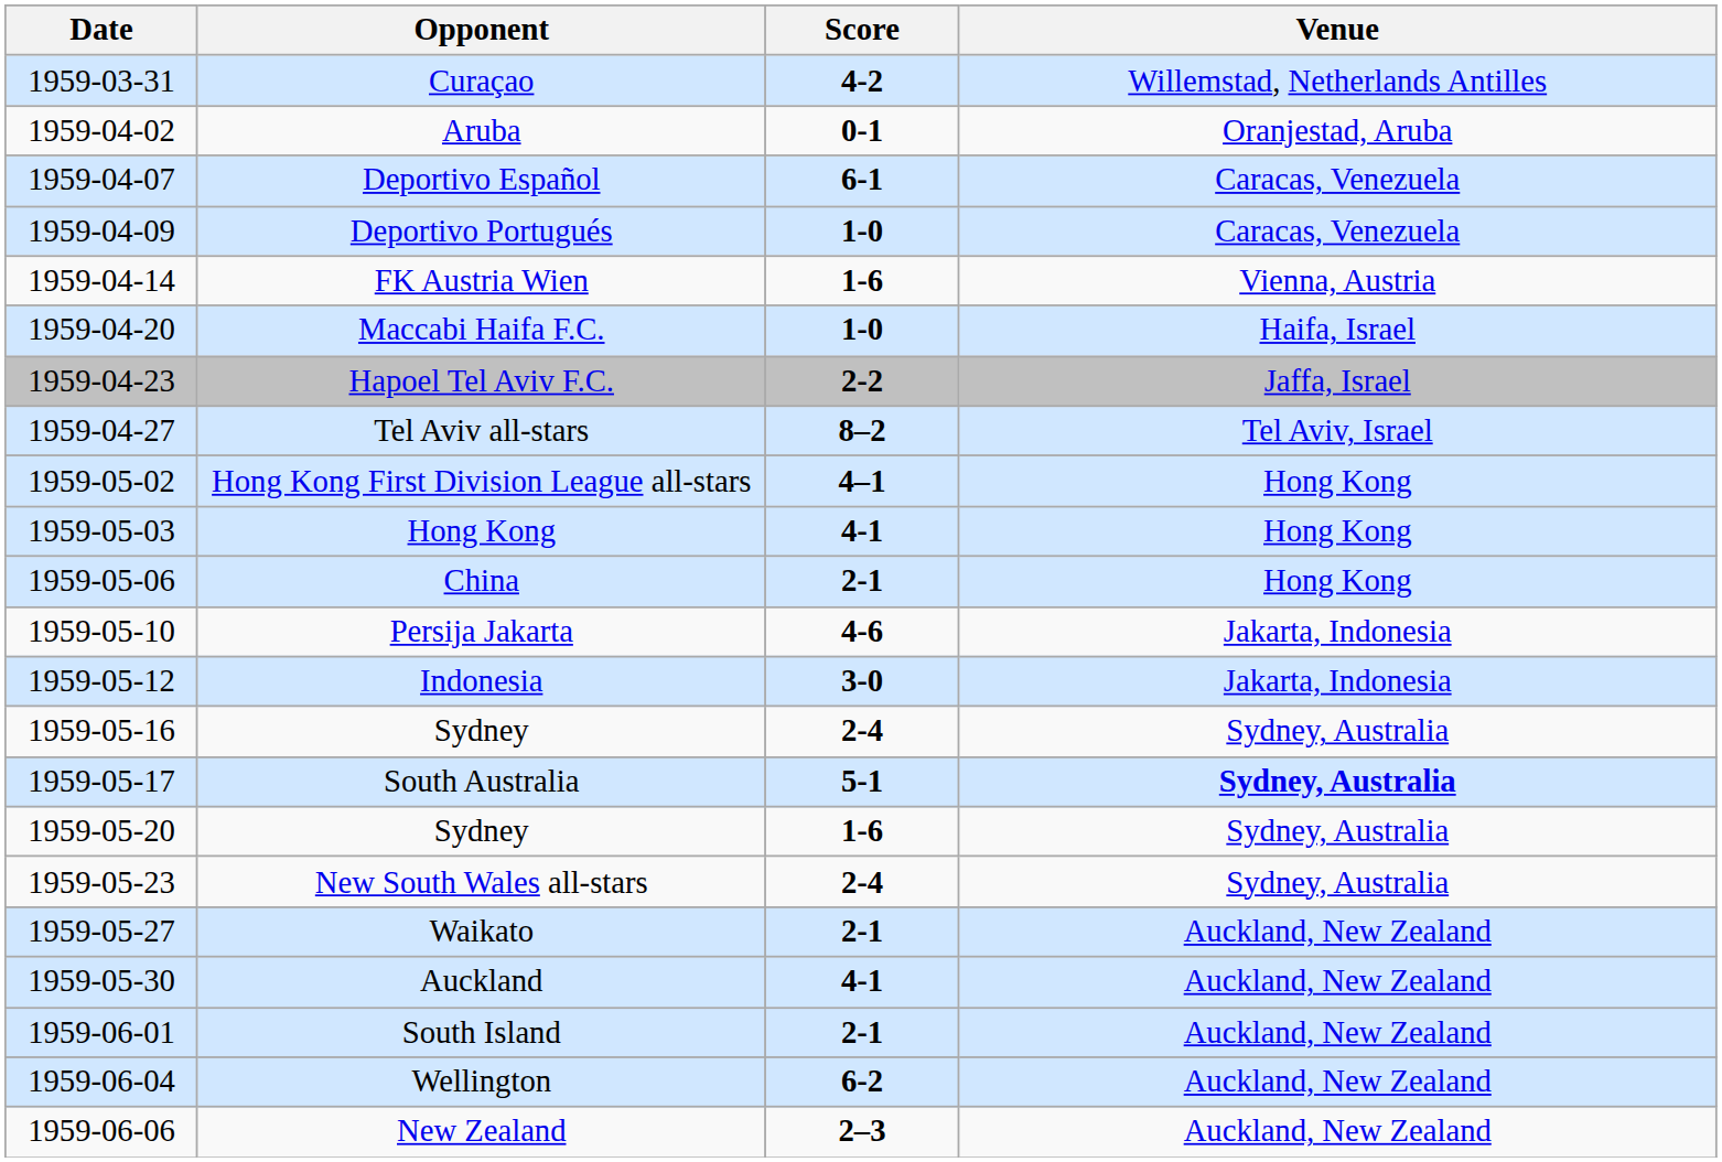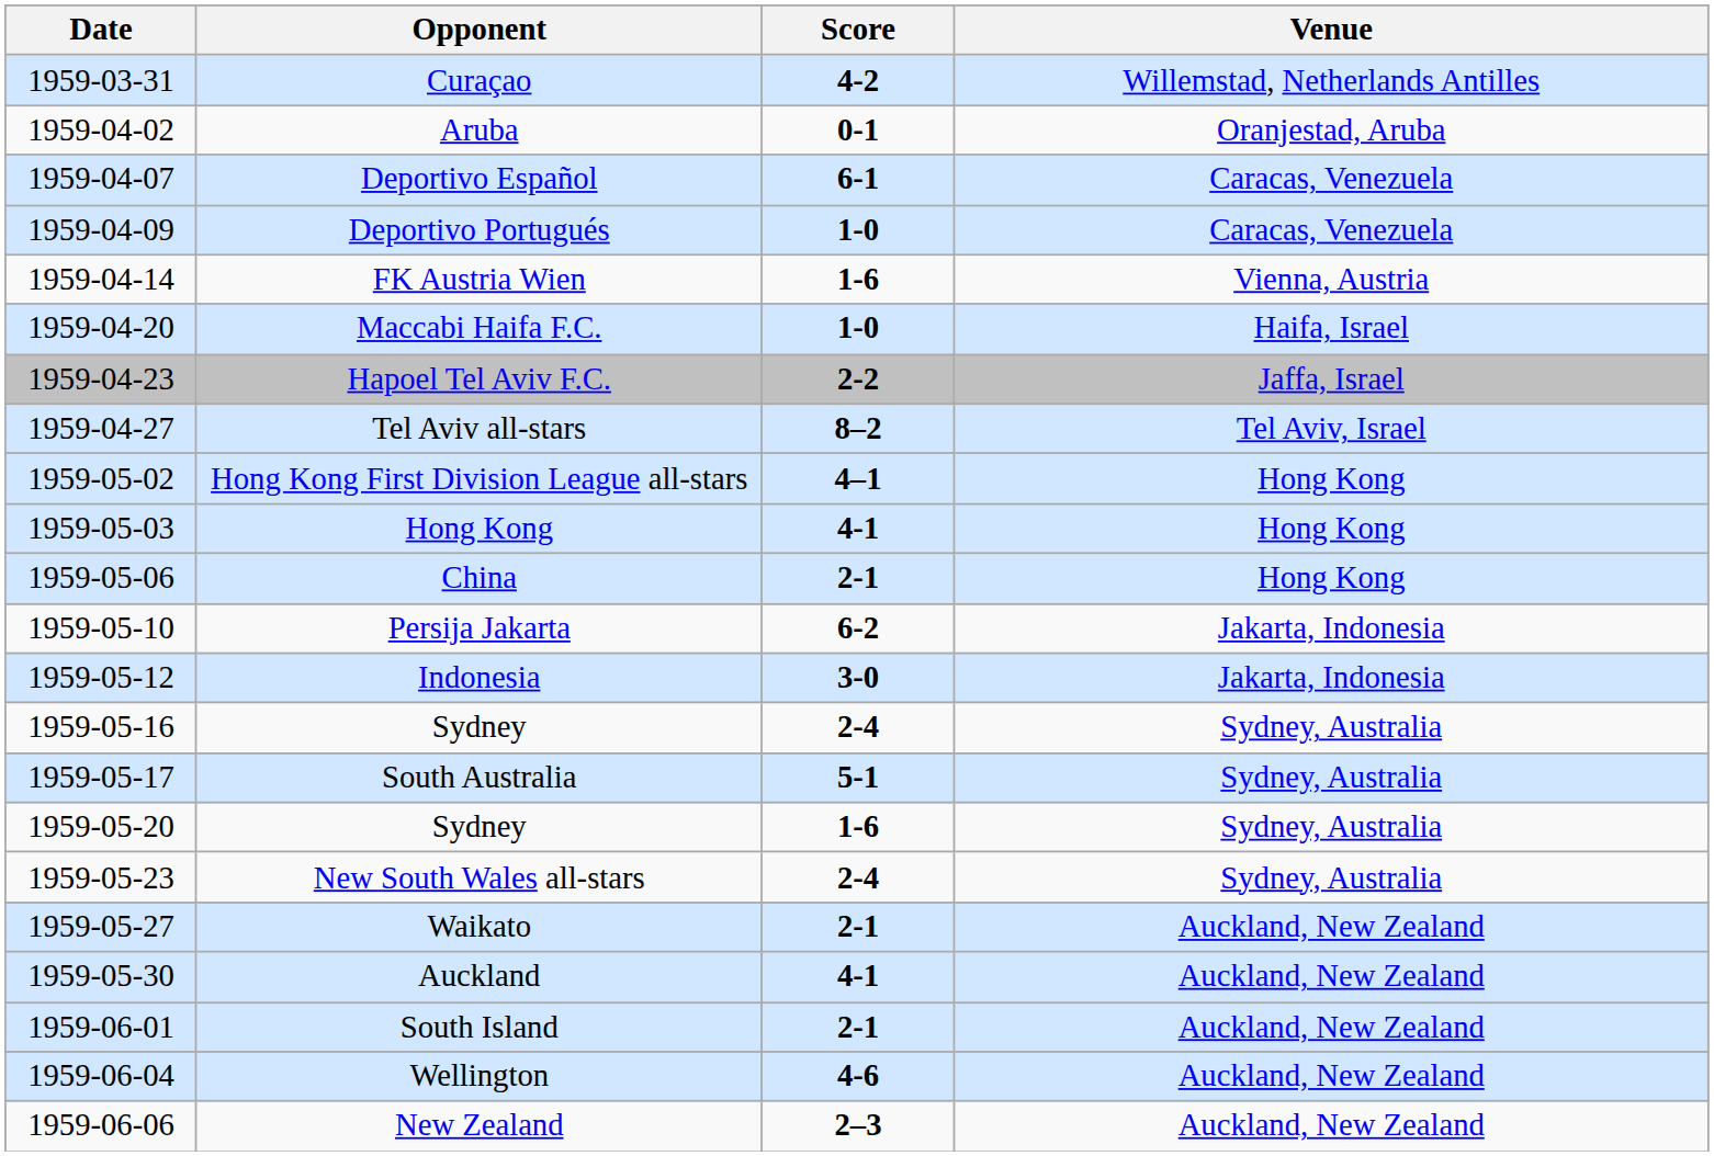 <table class="wikitable" style="text-align: center;">
 <tr>
 <th width=5%>Date</th>
 <th width=15%>Opponent</th>
 <th width=5%>Score</th>
 <th width=20%>Venue</th>
 </tr>
 <tr align=center bgcolor=#D0E7FF>
 <td>1959-03-31</td>
 <td><a href='#'>Curaçao</a></td>
 <td><strong>4-2</strong></td>
 <td><a href='#'>Willemstad</a>, <a href='#'>Netherlands Antilles</a></td>
 </tr>
 <tr>
 <td>1959-04-02</td>
 <td><a href='#'>Aruba</a></td>
 <td><strong>0-1</strong></td>
 <td><a href='#'>Oranjestad, Aruba</a></td>
 </tr>
 <tr align=center bgcolor=#D0E7FF>
 <td>1959-04-07</td>
 <td><a href='#'>Deportivo Español</a></td>
 <td><strong>6-1</strong></td>
 <td><a href='#'>Caracas, Venezuela</a></td>
 </tr>
 <tr align=center bgcolor=#D0E7FF>
 <td>1959-04-09</td>
 <td><a href='#'>Deportivo Portugués</a></td>
 <td><strong>1-0</strong></td>
 <td><a href='#'>Caracas, Venezuela</a></td>
 </tr>
 <tr>
 <td>1959-04-14</td>
 <td><a href='#'>FK Austria Wien</a></td>
 <td><strong>1-6</strong></td>
 <td><a href='#'>Vienna, Austria</a></td>
 </tr>
 <tr align=center bgcolor=#D0E7FF>
 <td>1959-04-20</td>
 <td><a href='#'>Maccabi Haifa F.C.</a></td>
 <td><strong>1-0</strong></td>
 <td><a href='#'>Haifa, Israel</a></td>
 </tr>
 <tr align=center bgcolor=silver>
 <td>1959-04-23</td>
 <td><a href='#'>Hapoel Tel Aviv F.C.</a></td>
 <td><strong>2-2</strong></td>
 <td><a href='#'>Jaffa, Israel</a></td>
 </tr>
 <tr align=center bgcolor=#D0E7FF>
 <td>1959-04-27</td>
 <td>Tel Aviv all-stars</td>
 <td><strong>8–2</strong></td>
 <td><a href='#'>Tel Aviv, Israel</a></td>
 </tr>
 <tr align=center bgcolor=#D0E7FF>
 <td>1959-05-02</td>
 <td><a href='#'>Hong Kong First Division League</a> all-stars</td>
 <td><strong>4–1</strong></td>
 <td><a href='#'>Hong Kong</a></td>
 </tr>
 <tr align=center bgcolor=#D0E7FF>
 <td>1959-05-03</td>
 <td><a href='#'>Hong Kong</a></td>
 <td><strong>4-1</strong></td>
 <td><a href='#'>Hong Kong</a></td>
 </tr>
 <tr align=center bgcolor=#D0E7FF>
 <td>1959-05-06</td>
 <td><a href='#'>China</a></td>
 <td><strong>2-1</strong></td>
 <td><a href='#'>Hong Kong</a></td>
 </tr>
 <tr>
 <td>1959-05-10</td>
 <td><a href='#'>Persija Jakarta</a></td>
-<td><strong>4-6</strong></td>
+<td><strong>6-2</strong></td>
 <td><a href='#'>Jakarta, Indonesia</a></td>
 </tr>
 <tr align=center bgcolor=#D0E7FF>
 <td>1959-05-12</td>
 <td><a href='#'>Indonesia</a></td>
 <td><strong>3-0</strong></td>
 <td><a href='#'>Jakarta, Indonesia</a></td>
 </tr>
 <tr>
 <td>1959-05-16</td>
 <td>Sydney</td>
 <td><strong>2-4</strong></td>
 <td><a href='#'>Sydney, Australia</a></td>
 </tr>
 <tr align=center bgcolor=#D0E7FF>
 <td>1959-05-17</td>
 <td>South Australia</td>
 <td><strong>5-1</strong></td>
-<td><strong><a href='#'>Sydney, Australia</a></strong></td>
+<td><a href='#'>Sydney, Australia</a></td>
 </tr>
 <tr>
 <td>1959-05-20</td>
 <td>Sydney</td>
 <td><strong>1-6</strong></td>
 <td><a href='#'>Sydney, Australia</a></td>
 </tr>
 <tr>
 <td>1959-05-23</td>
 <td><a href='#'>New South Wales</a> all-stars</td>
 <td><strong>2-4</strong></td>
 <td><a href='#'>Sydney, Australia</a></td>
 </tr>
 <tr align=center bgcolor=#D0E7FF>
 <td>1959-05-27</td>
 <td>Waikato</td>
 <td><strong>2-1</strong></td>
 <td><a href='#'>Auckland, New Zealand</a></td>
 </tr>
 <tr align=center bgcolor=#D0E7FF>
 <td>1959-05-30</td>
 <td>Auckland</td>
 <td><strong>4-1</strong></td>
 <td><a href='#'>Auckland, New Zealand</a></td>
 </tr>
 <tr align=center bgcolor=#D0E7FF>
 <td>1959-06-01</td>
 <td>South Island</td>
 <td><strong>2-1</strong></td>
 <td><a href='#'>Auckland, New Zealand</a></td>
 </tr>
 <tr align=center bgcolor=#D0E7FF>
 <td>1959-06-04</td>
 <td>Wellington</td>
-<td><strong>6-2</strong></td>
+<td><strong>4-6</strong></td>
 <td><a href='#'>Auckland, New Zealand</a></td>
 </tr>
 <tr>
 <td>1959-06-06</td>
 <td><a href='#'>New Zealand</a></td>
 <td><strong>2–3</strong></td>
 <td><a href='#'>Auckland, New Zealand</a></td>
 </tr>
 </table>
